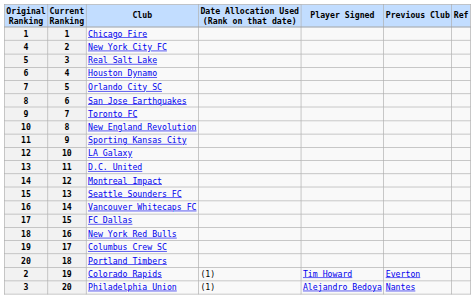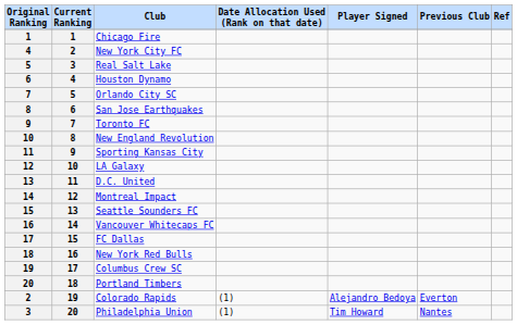 <table class="wikitable sortable" style="text-align:left; font-size:100%;">
 <tr>
 <th style="background:#c2ddff;">Original <br> Ranking</th>
 <th style="background:#c2ddff;">Current <br> Ranking</th>
 <th style="background:#c2ddff;">Club</th>
 <th style="background:#c2ddff;">Date Allocation Used<br> (Rank on that date)</th>
 <th style="background:#c2ddff;">Player Signed</th>
 <th style="background:#c2ddff;">Previous Club</th>
 <th style="background:#c2ddff;">Ref</th>
 </tr>
 <tr>
 </tr>
 <tr>
 <th>1</th>
 <th>1</th>
 <td><a href='#'>Chicago Fire</a></td>
 <td></td>
 <td></td>
 <td></td>
 <td></td>
 </tr>
 <tr>
 <th>4</th>
 <th>2</th>
 <td><a href='#'>New York City FC</a></td>
 <td></td>
 <td></td>
 <td></td>
 <td></td>
 </tr>
 <tr>
 <th>5</th>
 <th>3</th>
 <td><a href='#'>Real Salt Lake</a></td>
 <td></td>
 <td></td>
 <td></td>
 <td></td>
 </tr>
 <tr>
 <th>6</th>
 <th>4</th>
 <td><a href='#'>Houston Dynamo</a></td>
 <td></td>
 <td></td>
 <td></td>
 <td></td>
 </tr>
 <tr>
 <th>7</th>
 <th>5</th>
 <td><a href='#'>Orlando City SC</a></td>
 <td></td>
 <td></td>
 <td></td>
 <td></td>
 </tr>
 <tr>
 <th>8</th>
 <th>6</th>
 <td><a href='#'>San Jose Earthquakes</a></td>
 <td></td>
 <td></td>
 <td></td>
 <td></td>
 </tr>
 <tr>
 <th>9</th>
 <th>7</th>
 <td><a href='#'>Toronto FC</a></td>
 <td></td>
 <td></td>
 <td></td>
 <td></td>
 </tr>
 <tr>
 <th>10</th>
 <th>8</th>
 <td><a href='#'>New England Revolution</a></td>
 <td></td>
 <td></td>
 <td></td>
 <td></td>
 </tr>
 <tr>
 <th>11</th>
 <th>9</th>
 <td><a href='#'>Sporting Kansas City</a></td>
 <td></td>
 <td></td>
 <td></td>
 <td></td>
 </tr>
 <tr>
 <th>12</th>
 <th>10</th>
 <td><a href='#'>LA Galaxy</a></td>
 <td></td>
 <td></td>
 <td></td>
 <td></td>
 </tr>
 <tr>
 <th>13</th>
 <th>11</th>
 <td><a href='#'>D.C. United</a></td>
 <td></td>
 <td></td>
 <td></td>
 <td></td>
 </tr>
 <tr>
 <th>14</th>
 <th>12</th>
 <td><a href='#'>Montreal Impact</a></td>
 <td></td>
 <td></td>
 <td></td>
 <td></td>
 </tr>
 <tr>
 <th>15</th>
 <th>13</th>
 <td><a href='#'>Seattle Sounders FC</a></td>
 <td></td>
 <td></td>
 <td></td>
 <td></td>
 </tr>
 <tr>
 <th>16</th>
 <th>14</th>
 <td><a href='#'>Vancouver Whitecaps FC</a></td>
 <td></td>
 <td></td>
 <td></td>
 <td></td>
 </tr>
 <tr>
 <th>17</th>
 <th>15</th>
 <td><a href='#'>FC Dallas</a></td>
 <td></td>
 <td></td>
 <td></td>
 <td></td>
 </tr>
 <tr>
 <th>18</th>
 <th>16</th>
 <td><a href='#'>New York Red Bulls</a></td>
 <td></td>
 <td></td>
 <td></td>
 <td></td>
 </tr>
 <tr>
 <th>19</th>
 <th>17</th>
 <td><a href='#'>Columbus Crew SC</a></td>
 <td></td>
 <td></td>
 <td></td>
 <td></td>
 </tr>
 <tr>
 <th>20</th>
 <th>18</th>
 <td><a href='#'>Portland Timbers</a></td>
 <td></td>
 <td></td>
 <td></td>
 <td></td>
 </tr>
 <tr>
 <th>2</th>
 <th>19</th>
 <td><a href='#'>Colorado Rapids</a></td>
 <td> (1)</td>
-<td> <a href='#'>Tim Howard</a></td>
+<td> <a href='#'>Alejandro Bedoya</a></td>
 <td> <a href='#'>Everton</a></td>
 <td></td>
 </tr>
 <tr>
 <th>3</th>
 <th>20</th>
 <td><a href='#'>Philadelphia Union</a></td>
 <td> (1)</td>
-<td> <a href='#'>Alejandro Bedoya</a></td>
+<td> <a href='#'>Tim Howard</a></td>
 <td> <a href='#'>Nantes</a></td>
 <td></td>
 </tr>
 </table>
